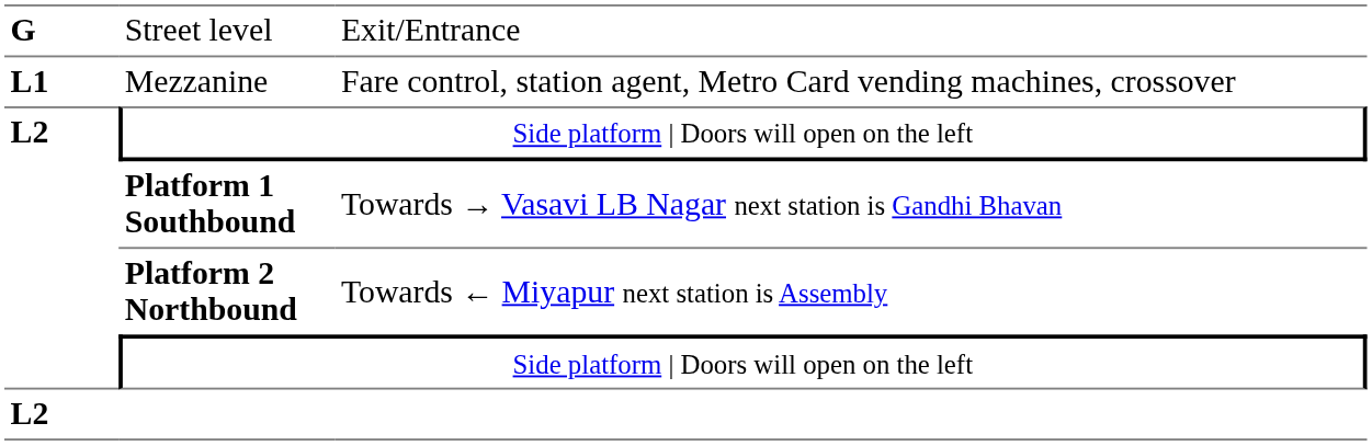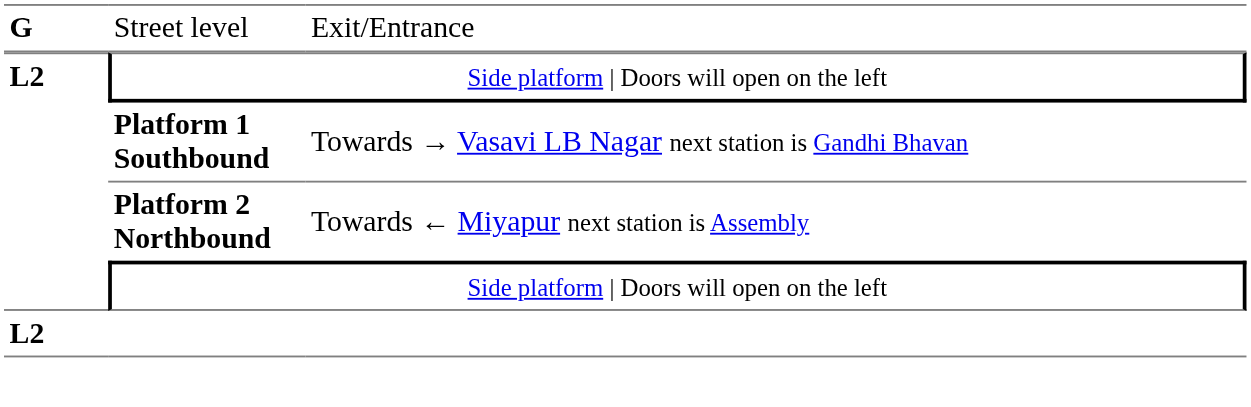 <table table border=0 cellspacing=0 cellpadding=3>
 <tr>
 <td style="border-bottom:solid 1px gray;border-top:solid 1px gray;" width=50 valign=top><strong>G</strong></td>
 <td style="border-top:solid 1px gray;border-bottom:solid 1px gray;" width=100 valign=top>Street level</td>
 <td style="border-top:solid 1px gray;border-bottom:solid 1px gray;" width=500 valign=top>Exit/Entrance</td>
-</tr>
-<tr>
-<td valign=top><strong>L1</strong></td>
-<td valign=top>Mezzanine</td>
-<td valign=top>Fare control, station agent, Metro Card vending machines, crossover<br></td>
 </tr>
 <tr>
 <td style="border-top:solid 1px gray;border-bottom:solid 1px gray;" width=50 rowspan=4 valign=top><strong>L2</strong></td>
 <td style="border-top:solid 1px gray;border-right:solid 2px black;border-left:solid 2px black;border-bottom:solid 2px black;text-align:center;" colspan=2><small><a href='#'>Side platform</a> | Doors will open on the left </small></td>
 </tr>
 <tr>
 <td style="border-bottom:solid 1px gray;" width=100><span><strong>Platform 1</strong><br><strong>Southbound</strong></span></td>
 <td style="border-bottom:solid 1px gray;" width=500>Towards → <a href='#'>Vasavi LB Nagar</a> <small> next station is <a href='#'>Gandhi Bhavan</a> </small></td>
 </tr>
 <tr>
 <td><span><strong>Platform 2</strong><br><strong>Northbound</strong></span></td>
 <td>Towards ← <a href='#'>Miyapur</a> <small>next station is <a href='#'>Assembly</a></small></td>
 </tr>
 <tr>
 <td style="border-top:solid 2px black;border-right:solid 2px black;border-left:solid 2px black;border-bottom:solid 1px gray;" colspan=2  align=center><small><a href='#'>Side platform</a> | Doors will open on the left </small></td>
 </tr>
 <tr>
 <td style="border-bottom:solid 1px gray;" width=50 rowspan=2 valign=top><strong>L2</strong></td>
 <td style="border-bottom:solid 1px gray;" width=100></td>
 <td style="border-bottom:solid 1px gray;" width=500></td>
 </tr>
 <tr>
 </tr>
 </table>
